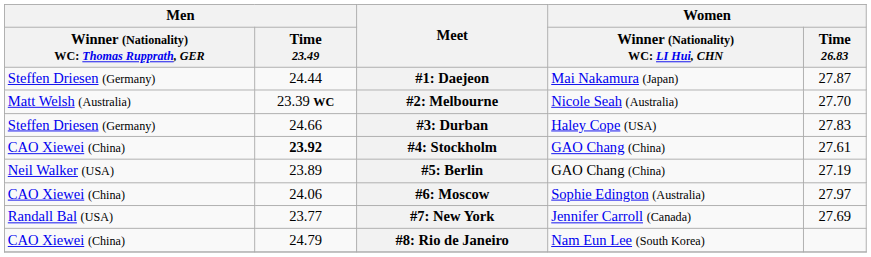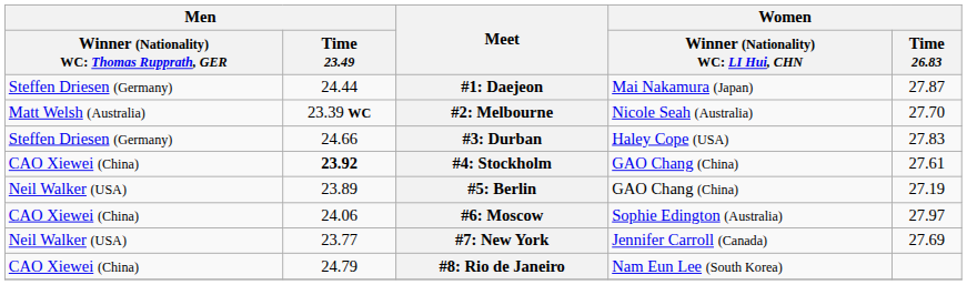 <table class=wikitable width="75%">
 <tr>
 <th colspan="2">Men</th>
 <th rowspan="2">Meet</th>
 <th colspan="2">Women</th>
 </tr>
 <tr>
 <th>Winner <small>(Nationality)<br> WC: <em><a href='#'>Thomas Rupprath</a>, GER</em></small></th>
 <th>Time <br><small> <em>23.49</em> </small></th>
 <th>Winner <small>(Nationality)<br>WC: <em><a href='#'>LI Hui</a>, CHN</em></small></th>
 <th>Time<br><small><em>26.83</em></small></th>
 </tr>
 <tr>
 <td> <a href='#'>Steffen Driesen</a> <small>(Germany)</small></td>
 <td align=center>24.44</td>
 <th>#1: Daejeon</th>
 <td> <a href='#'>Mai Nakamura</a> <small>(Japan)</small></td>
 <td align=center>27.87</td>
 </tr>
 <tr>
 <td> <a href='#'>Matt Welsh</a> <small>(Australia)</small></td>
 <td align=center>23.39 <small><strong>WC</strong></small></td>
 <th>#2: Melbourne</th>
 <td> <a href='#'>Nicole Seah</a> <small>(Australia)</small></td>
 <td align=center>27.70</td>
 </tr>
 <tr>
 <td> <a href='#'>Steffen Driesen</a> <small>(Germany)</small></td>
 <td align=center>24.66</td>
 <th>#3: Durban</th>
 <td> <a href='#'>Haley Cope</a> <small>(USA)</small></td>
 <td align=center>27.83</td>
 </tr>
 <tr>
 <td> <a href='#'>CAO Xiewei</a> <small>(China)</small></td>
 <td align=center><strong>23.92</strong></td>
 <th>#4: Stockholm</th>
 <td> <a href='#'>GAO Chang</a> <small>(China)</small></td>
 <td align=center>27.61</td>
 </tr>
 <tr>
 <td> <a href='#'>Neil Walker</a> <small>(USA)</small></td>
 <td align=center>23.89</td>
 <th>#5: Berlin</th>
 <td> GAO Chang <small>(China)</small></td>
 <td align=center>27.19</td>
 </tr>
 <tr>
 <td> <a href='#'>CAO Xiewei</a> <small>(China)</small></td>
 <td align=center>24.06</td>
 <th>#6: Moscow</th>
 <td> <a href='#'>Sophie Edington</a> <small>(Australia)</small></td>
 <td align=center>27.97</td>
 </tr>
 <tr>
-<td> <a href='#'>Randall Bal</a> <small>(USA)</small></td>
+<td> <a href='#'>Neil Walker</a> <small>(USA)</small></td>
 <td align=center>23.77</td>
 <th>#7: New York</th>
 <td> <a href='#'>Jennifer Carroll</a> <small>(Canada)</small></td>
 <td align=center>27.69</td>
 </tr>
 <tr>
 <td> <a href='#'>CAO Xiewei</a> <small>(China)</small></td>
 <td align=center>24.79</td>
 <th>#8: Rio de Janeiro</th>
 <td> <a href='#'>Nam Eun Lee</a> <small>(South Korea)</small></td>
 <td align=center></td>
 </tr>
 <tr>
 </tr>
 </table>
